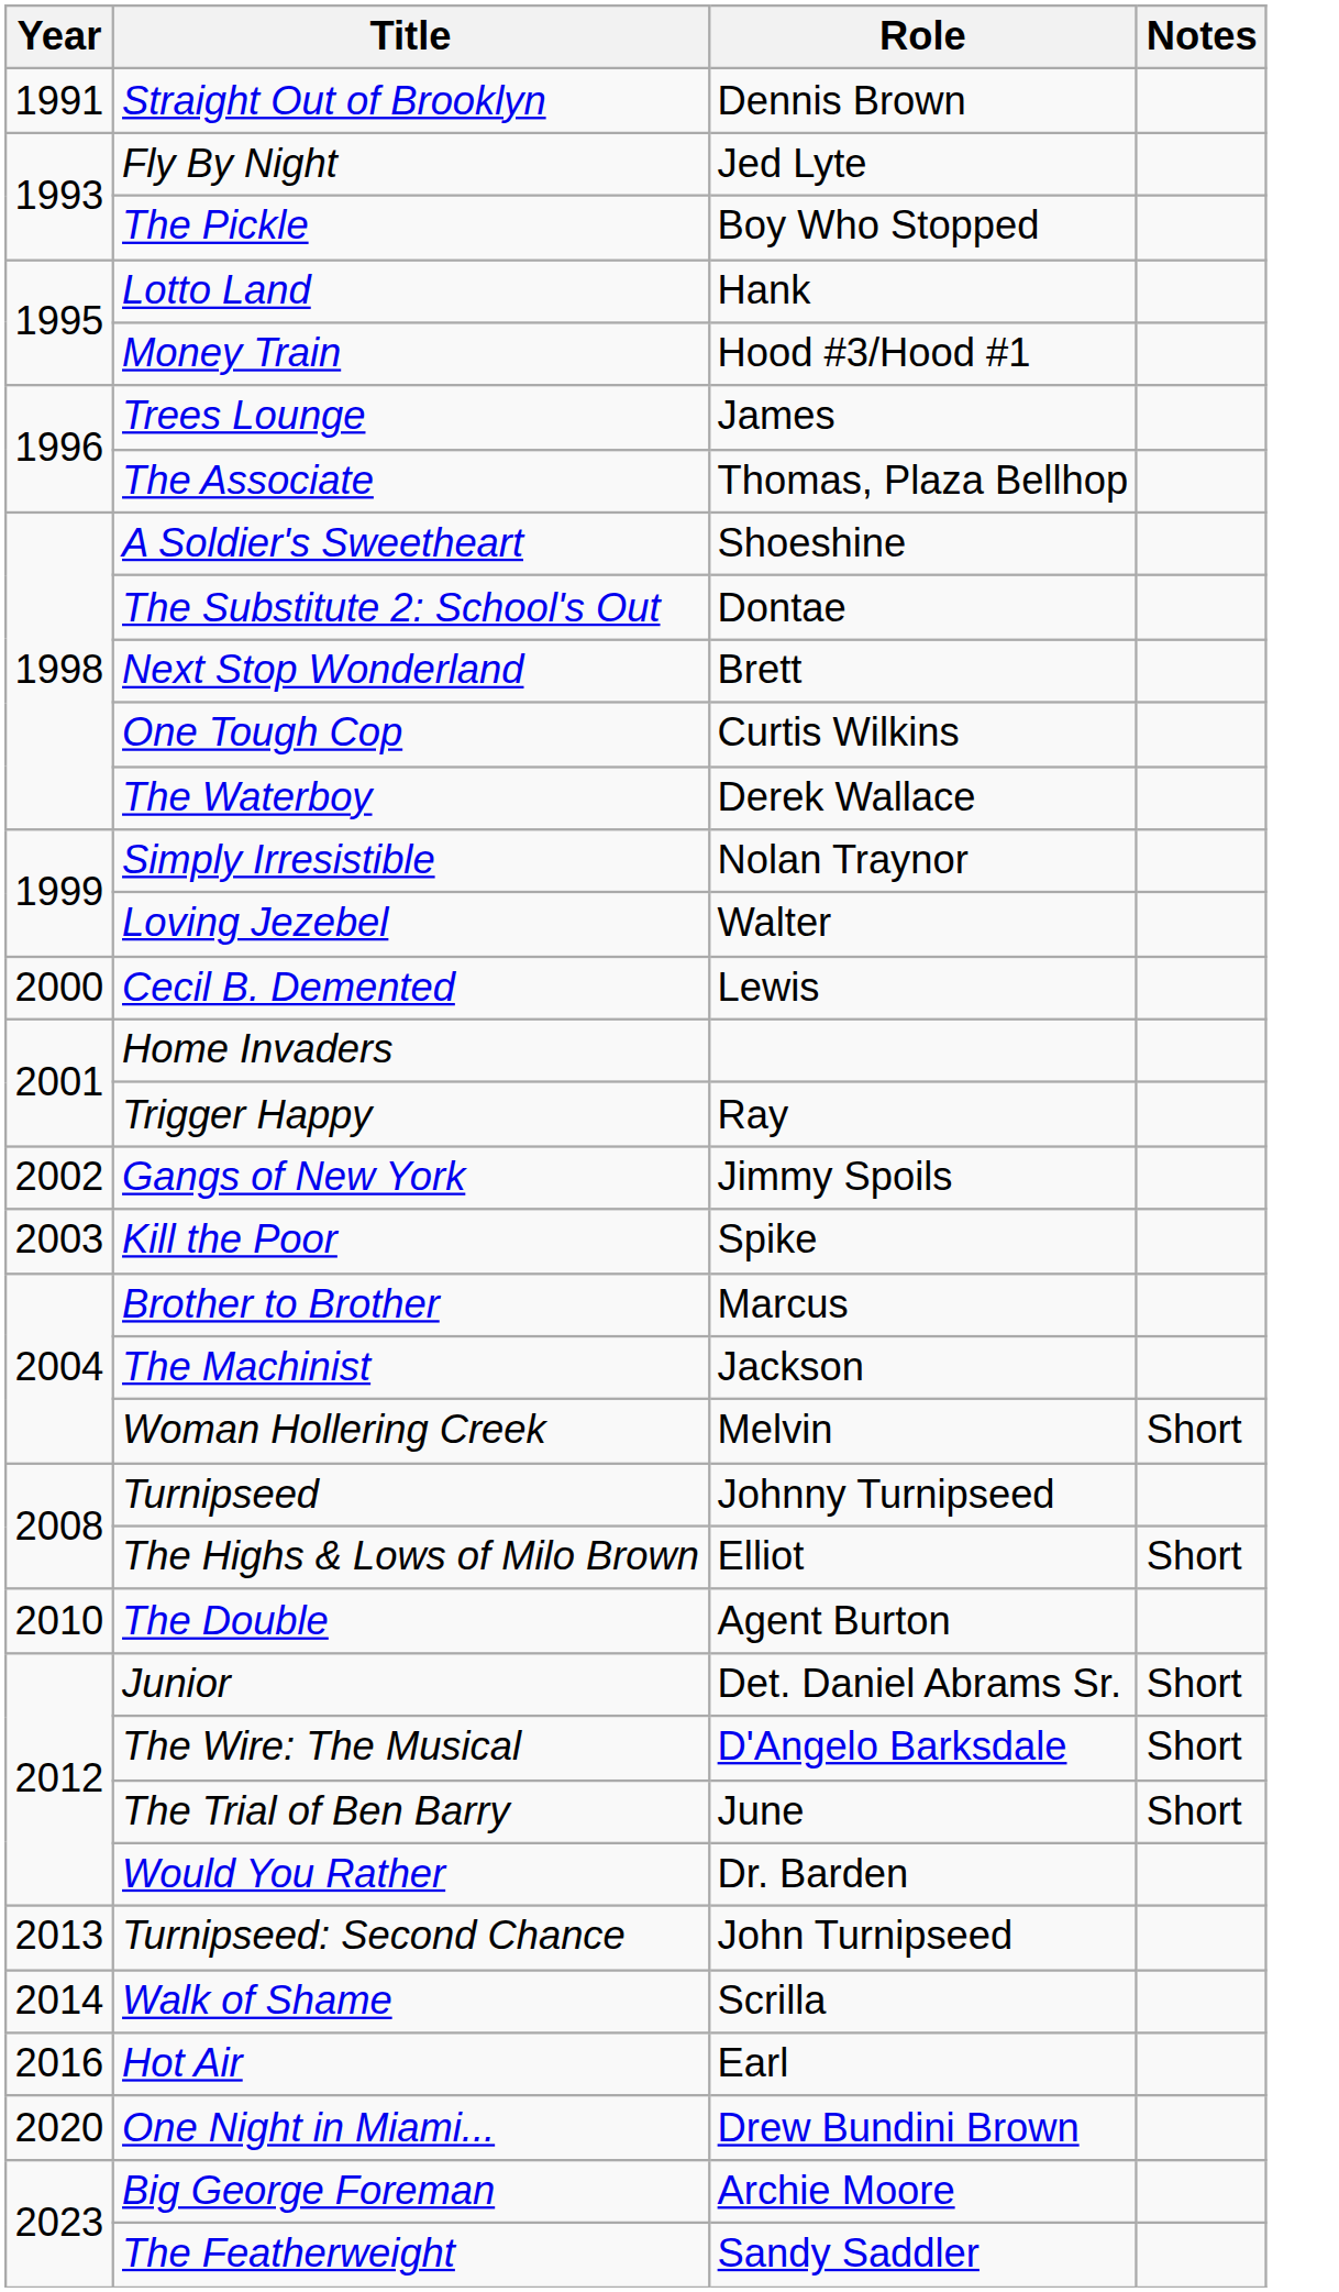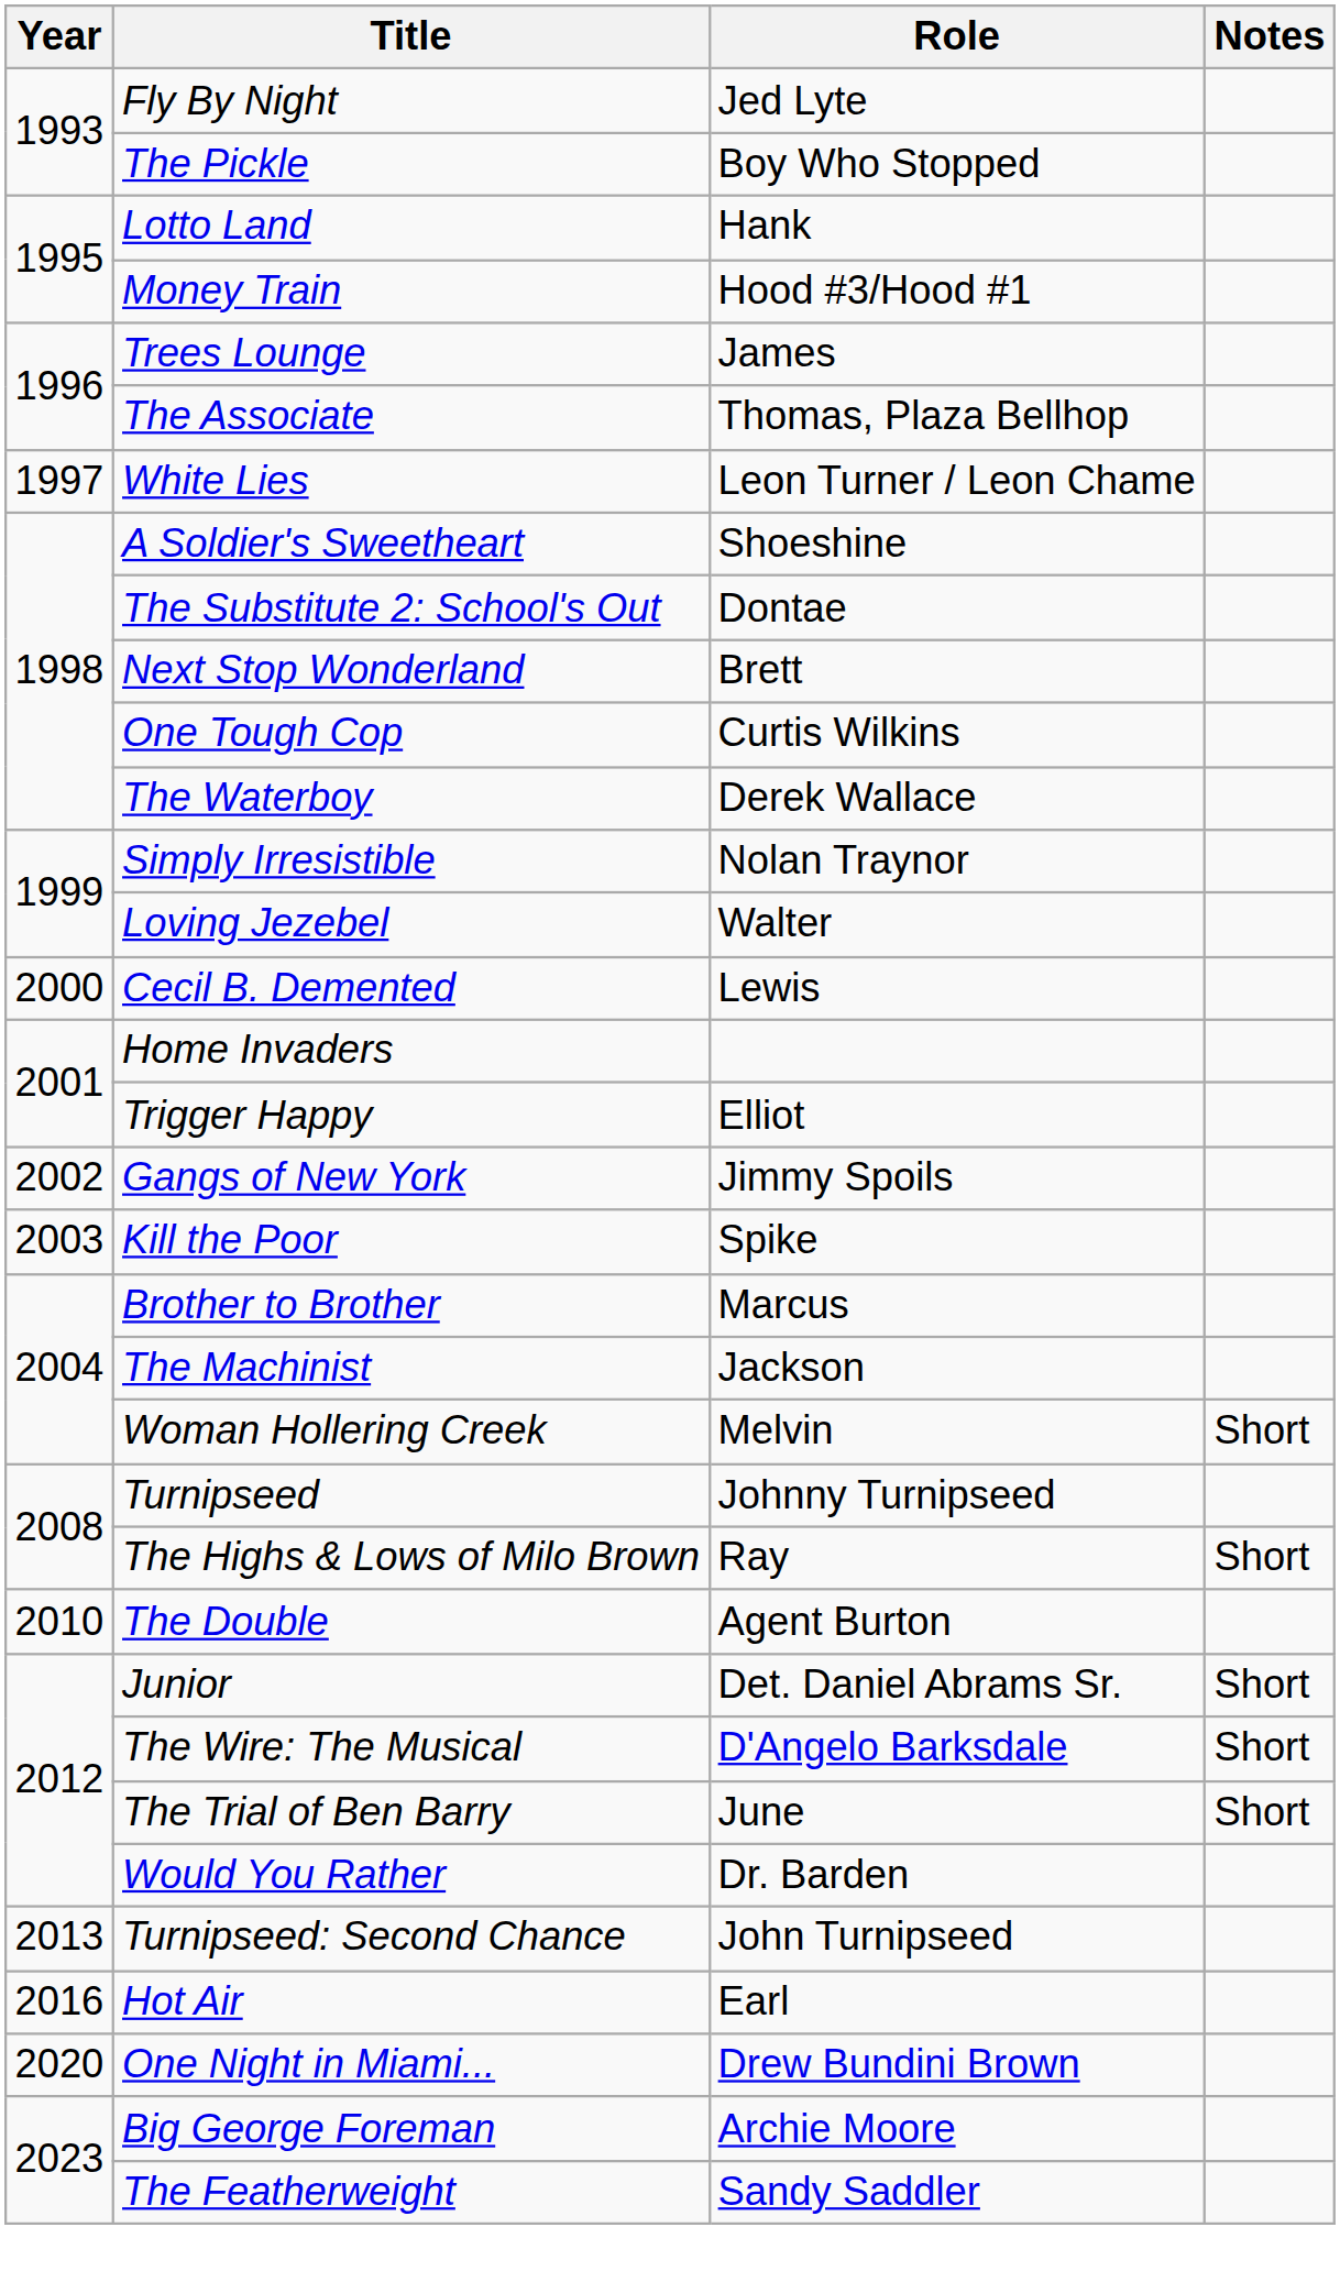 <table class="wikitable sortable">
 <tr>
 <th>Year</th>
 <th>Title</th>
 <th>Role</th>
 <th>Notes</th>
-</tr>
-<tr>
-<td>1991</td>
-<td><em><a href='#'>Straight Out of Brooklyn</a></em></td>
-<td>Dennis Brown</td>
-<td></td>
 </tr>
 <tr>
 <td rowspan=2>1993</td>
 <td><em>Fly By Night</em></td>
 <td>Jed Lyte</td>
 <td></td>
 </tr>
 <tr>
 <td><em><a href='#'>The Pickle</a></em></td>
 <td>Boy Who Stopped</td>
 <td></td>
 </tr>
 <tr>
 <td rowspan=2>1995</td>
 <td><em><a href='#'>Lotto Land</a></em></td>
 <td>Hank</td>
 <td></td>
 </tr>
 <tr>
 <td><em><a href='#'>Money Train</a></em></td>
 <td>Hood #3/Hood #1</td>
 <td></td>
 </tr>
 <tr>
 <td rowspan=2>1996</td>
 <td><em><a href='#'>Trees Lounge</a></em></td>
 <td>James</td>
 <td></td>
 </tr>
 <tr>
 <td><em><a href='#'>The Associate</a></em></td>
 <td>Thomas, Plaza Bellhop</td>
+<td></td>
+</tr>
+<tr>
+<td>1997</td>
+<td><em><a href='#'>White Lies</a></em></td>
+<td>Leon Turner / Leon Chame</td>
 <td></td>
 </tr>
 <tr>
 <td rowspan=5>1998</td>
 <td><em><a href='#'>A Soldier's Sweetheart</a></em></td>
 <td>Shoeshine</td>
 <td></td>
 </tr>
 <tr>
 <td><em><a href='#'>The Substitute 2: School's Out</a></em></td>
 <td>Dontae</td>
 <td></td>
 </tr>
 <tr>
 <td><em><a href='#'>Next Stop Wonderland</a></em></td>
 <td>Brett</td>
 <td></td>
 </tr>
 <tr>
 <td><em><a href='#'>One Tough Cop</a></em></td>
 <td>Curtis Wilkins</td>
 <td></td>
 </tr>
 <tr>
 <td><em><a href='#'>The Waterboy</a></em></td>
 <td>Derek Wallace</td>
 <td></td>
 </tr>
 <tr>
 <td rowspan=2>1999</td>
 <td><em><a href='#'>Simply Irresistible</a></em></td>
 <td>Nolan Traynor</td>
 <td></td>
 </tr>
 <tr>
 <td><em><a href='#'>Loving Jezebel</a></em></td>
 <td>Walter</td>
 <td></td>
 </tr>
 <tr>
 <td>2000</td>
 <td><em><a href='#'>Cecil B. Demented</a></em></td>
 <td>Lewis</td>
 <td></td>
 </tr>
 <tr>
 <td rowspan=2>2001</td>
 <td><em>Home Invaders</em></td>
 <td></td>
 <td></td>
 </tr>
 <tr>
 <td><em>Trigger Happy</em></td>
-<td>Ray</td>
+<td>Elliot</td>
 <td></td>
 </tr>
 <tr>
 <td>2002</td>
 <td><em><a href='#'>Gangs of New York</a></em></td>
 <td>Jimmy Spoils</td>
 <td></td>
 </tr>
 <tr>
 <td>2003</td>
 <td><em><a href='#'>Kill the Poor</a></em></td>
 <td>Spike</td>
 <td></td>
 </tr>
 <tr>
 <td rowspan=3>2004</td>
 <td><em><a href='#'>Brother to Brother</a></em></td>
 <td>Marcus</td>
 <td></td>
 </tr>
 <tr>
 <td><em><a href='#'>The Machinist</a></em></td>
 <td>Jackson</td>
 <td></td>
 </tr>
 <tr>
 <td><em>Woman Hollering Creek</em></td>
 <td>Melvin</td>
 <td>Short</td>
 </tr>
 <tr>
 <td rowspan=2>2008</td>
 <td><em>Turnipseed</em></td>
 <td>Johnny Turnipseed</td>
 <td></td>
 </tr>
 <tr>
 <td><em>The Highs & Lows of Milo Brown</em></td>
-<td>Elliot</td>
+<td>Ray</td>
 <td>Short</td>
 </tr>
 <tr>
 <td>2010</td>
 <td><em><a href='#'>The Double</a></em></td>
 <td>Agent Burton</td>
 <td></td>
 </tr>
 <tr>
 <td rowspan=4>2012</td>
 <td><em>Junior</em></td>
 <td>Det. Daniel Abrams Sr.</td>
 <td>Short</td>
 </tr>
 <tr>
 <td><em>The Wire: The Musical</em></td>
 <td><a href='#'>D'Angelo Barksdale</a></td>
 <td>Short</td>
 </tr>
 <tr>
 <td><em>The Trial of Ben Barry</em></td>
 <td>June</td>
 <td>Short</td>
 </tr>
 <tr>
 <td><em><a href='#'>Would You Rather</a></em></td>
 <td>Dr. Barden</td>
 <td></td>
 </tr>
 <tr>
 <td>2013</td>
 <td><em>Turnipseed: Second Chance</em></td>
 <td>John Turnipseed</td>
 <td></td>
 </tr>
 <tr>
-<td>2014</td>
-<td><em><a href='#'>Walk of Shame</a></em></td>
-<td>Scrilla</td>
-<td></td>
-</tr>
-<tr>
 <td>2016</td>
 <td><em><a href='#'>Hot Air</a></em></td>
 <td>Earl</td>
 <td></td>
 </tr>
 <tr>
 <td>2020</td>
 <td><em><a href='#'>One Night in Miami...</a></em></td>
 <td><a href='#'>Drew Bundini Brown</a></td>
 <td></td>
 </tr>
 <tr>
 <td rowspan=2>2023</td>
 <td><em><a href='#'>Big George Foreman</a></em></td>
 <td><a href='#'>Archie Moore</a></td>
 <td></td>
 </tr>
 <tr>
 <td><em><a href='#'>The Featherweight</a></em></td>
 <td><a href='#'>Sandy Saddler</a></td>
 <td></td>
 </tr>
 </table>
